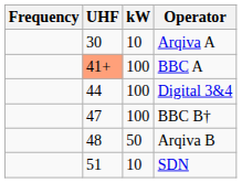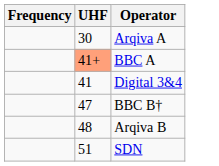 <table class="wikitable sortable">
 <tr>
 <th>Frequency</th>
 <th>UHF</th>
-<th>kW</th>
 <th>Operator</th>
 </tr>
 <tr>
 <td></td>
 <td>30</td>
-<td>10</td>
 <td><a href='#'>Arqiva</a> A</td>
 </tr>
 <tr>
 <td></td>
 <td style="background: lightsalmon;">41+</td>
-<td>100</td>
 <td><a href='#'>BBC</a> A</td>
 </tr>
 <tr>
 <td></td>
-<td>44</td>
-<td>100</td>
+<td>41</td>
 <td><a href='#'>Digital 3&4</a></td>
 </tr>
 <tr>
 <td></td>
 <td>47</td>
-<td>100</td>
 <td>BBC B†</td>
 </tr>
 <tr>
 <td></td>
 <td>48</td>
-<td>50</td>
 <td>Arqiva B</td>
 </tr>
 <tr>
 <td></td>
 <td>51</td>
-<td>10</td>
 <td><a href='#'>SDN</a></td>
 </tr>
 </table>
